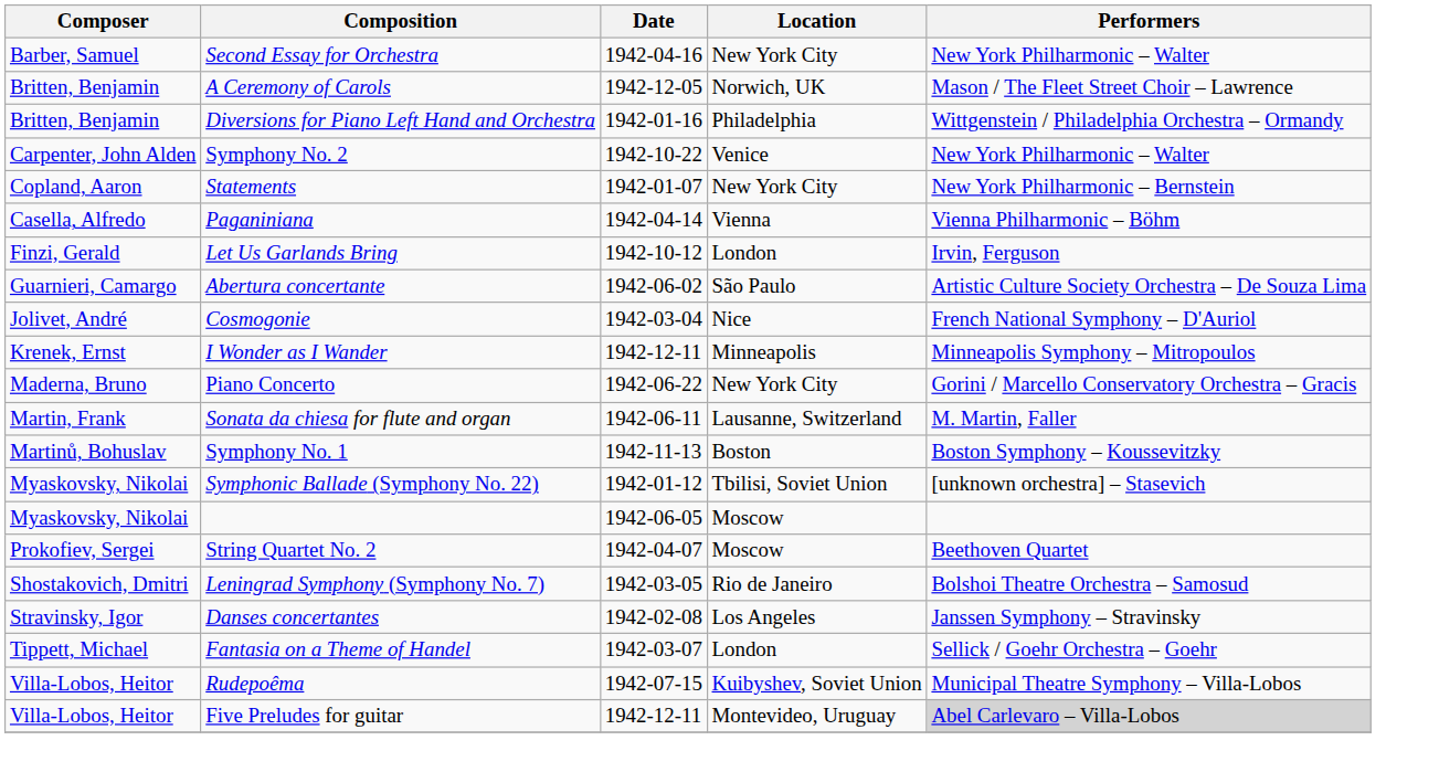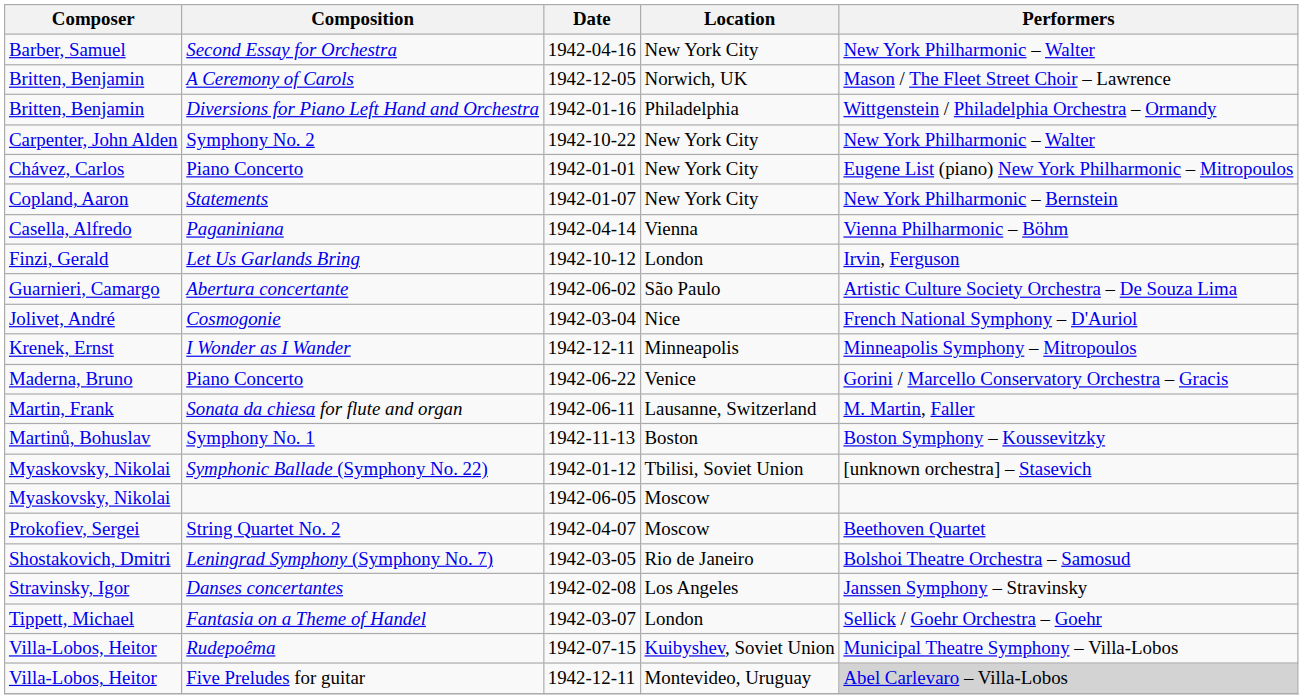 <table class="wikitable sortable">
 <tr>
 <th>Composer</th>
 <th>Composition</th>
 <th>Date</th>
 <th>Location</th>
 <th>Performers</th>
 </tr>
 <tr>
 <td><a href='#'>Barber, Samuel</a></td>
 <td><em><a href='#'>Second Essay for Orchestra</a></em></td>
 <td>1942-04-16</td>
 <td>New York City</td>
 <td><a href='#'>New York Philharmonic</a> – <a href='#'>Walter</a></td>
 </tr>
 <tr>
 <td><a href='#'>Britten, Benjamin</a></td>
 <td><em><a href='#'>A Ceremony of Carols</a></em></td>
 <td>1942-12-05</td>
 <td>Norwich, UK</td>
 <td><a href='#'>Mason</a> / <a href='#'>The Fleet Street Choir</a> – Lawrence</td>
 </tr>
 <tr>
 <td><a href='#'>Britten, Benjamin</a></td>
 <td><em><a href='#'>Diversions for Piano Left Hand and Orchestra</a></em></td>
 <td>1942-01-16</td>
 <td>Philadelphia</td>
 <td><a href='#'>Wittgenstein</a> / <a href='#'>Philadelphia Orchestra</a> – <a href='#'>Ormandy</a></td>
 </tr>
 <tr>
 <td><a href='#'>Carpenter, John Alden</a></td>
 <td><a href='#'>Symphony No. 2</a></td>
 <td>1942-10-22</td>
-<td>Venice</td>
+<td>New York City</td>
 <td><a href='#'>New York Philharmonic</a> – <a href='#'>Walter</a></td>
+</tr>
+<tr>
+<td><a href='#'>Chávez, Carlos</a></td>
+<td><a href='#'>Piano Concerto</a></td>
+<td>1942-01-01</td>
+<td>New York City</td>
+<td><a href='#'>Eugene List</a> (piano) <a href='#'>New York Philharmonic</a> – <a href='#'>Mitropoulos</a></td>
 </tr>
 <tr>
 <td><a href='#'>Copland, Aaron</a></td>
 <td><em><a href='#'>Statements</a></em></td>
 <td>1942-01-07</td>
 <td>New York City</td>
 <td><a href='#'>New York Philharmonic</a> – <a href='#'>Bernstein</a></td>
 </tr>
 <tr>
 <td><a href='#'>Casella, Alfredo</a></td>
 <td><em><a href='#'>Paganiniana</a></em></td>
 <td>1942-04-14</td>
 <td>Vienna</td>
 <td><a href='#'>Vienna Philharmonic</a> – <a href='#'>Böhm</a></td>
 </tr>
 <tr>
 <td><a href='#'>Finzi, Gerald</a></td>
 <td><em><a href='#'>Let Us Garlands Bring</a></em></td>
 <td>1942-10-12</td>
 <td>London</td>
 <td><a href='#'>Irvin</a>, <a href='#'>Ferguson</a></td>
 </tr>
 <tr>
 <td><a href='#'>Guarnieri, Camargo</a></td>
 <td><em><a href='#'>Abertura concertante</a></em></td>
 <td>1942-06-02</td>
 <td>São Paulo</td>
 <td><a href='#'>Artistic Culture Society Orchestra</a> – <a href='#'>De Souza Lima</a></td>
 </tr>
 <tr>
 <td><a href='#'>Jolivet, André</a></td>
 <td><em><a href='#'>Cosmogonie</a></em></td>
 <td>1942-03-04</td>
 <td>Nice</td>
 <td><a href='#'>French National Symphony</a> – <a href='#'>D'Auriol</a></td>
 </tr>
 <tr>
 <td><a href='#'>Krenek, Ernst</a></td>
 <td><em><a href='#'>I Wonder as I Wander</a></em></td>
 <td>1942-12-11</td>
 <td>Minneapolis</td>
 <td><a href='#'>Minneapolis Symphony</a> – <a href='#'>Mitropoulos</a></td>
 </tr>
 <tr>
 <td><a href='#'>Maderna, Bruno</a></td>
 <td><a href='#'>Piano Concerto</a></td>
 <td>1942-06-22</td>
-<td>New York City</td>
+<td>Venice</td>
 <td><a href='#'>Gorini</a> / <a href='#'>Marcello Conservatory Orchestra</a> – <a href='#'>Gracis</a></td>
 </tr>
 <tr>
 <td><a href='#'>Martin, Frank</a></td>
 <td><em><a href='#'>Sonata da chiesa</a> for flute and organ</em></td>
 <td>1942-06-11</td>
 <td>Lausanne, Switzerland</td>
 <td><a href='#'>M. Martin</a>, <a href='#'>Faller</a></td>
 </tr>
 <tr>
 <td><a href='#'>Martinů, Bohuslav</a></td>
 <td><a href='#'>Symphony No. 1</a></td>
 <td>1942-11-13</td>
 <td>Boston</td>
 <td><a href='#'>Boston Symphony</a> – <a href='#'>Koussevitzky</a></td>
 </tr>
 <tr>
 <td><a href='#'>Myaskovsky, Nikolai</a></td>
 <td><a href='#'><em>Symphonic Ballade</em> (Symphony No. 22)</a></td>
 <td>1942-01-12</td>
 <td>Tbilisi, Soviet Union</td>
 <td>[unknown orchestra] – <a href='#'>Stasevich</a></td>
 </tr>
 <tr>
 <td><a href='#'>Myaskovsky, Nikolai</a></td>
 <td></td>
 <td>1942-06-05</td>
 <td>Moscow</td>
 <td></td>
 </tr>
 <tr>
 <td><a href='#'>Prokofiev, Sergei</a></td>
 <td><a href='#'>String Quartet No. 2</a></td>
 <td>1942-04-07</td>
 <td>Moscow</td>
 <td><a href='#'>Beethoven Quartet</a></td>
 </tr>
 <tr>
 <td><a href='#'>Shostakovich, Dmitri</a></td>
 <td><a href='#'><em>Leningrad Symphony</em> (Symphony No. 7)</a></td>
 <td>1942-03-05</td>
 <td>Rio de Janeiro</td>
 <td><a href='#'>Bolshoi Theatre Orchestra</a> – <a href='#'>Samosud</a></td>
 </tr>
 <tr>
 <td><a href='#'>Stravinsky, Igor</a></td>
 <td><em><a href='#'>Danses concertantes</a></em></td>
 <td>1942-02-08</td>
 <td>Los Angeles</td>
 <td><a href='#'>Janssen Symphony</a> – Stravinsky</td>
 </tr>
 <tr>
 <td><a href='#'>Tippett, Michael</a></td>
 <td><em><a href='#'>Fantasia on a Theme of Handel</a></em></td>
 <td>1942-03-07</td>
 <td>London</td>
 <td><a href='#'>Sellick</a> / <a href='#'>Goehr Orchestra</a> – <a href='#'>Goehr</a></td>
 </tr>
 <tr>
 <td><a href='#'>Villa-Lobos, Heitor</a></td>
 <td><em><a href='#'>Rudepoêma</a></em></td>
 <td>1942-07-15</td>
 <td><a href='#'>Kuibyshev</a>, Soviet Union</td>
 <td><a href='#'>Municipal Theatre Symphony</a> – Villa-Lobos</td>
 </tr>
 <tr>
 <td><a href='#'>Villa-Lobos, Heitor</a></td>
 <td><a href='#'>Five Preludes</a> for guitar</td>
 <td>1942-12-11</td>
 <td>Montevideo, Uruguay</td>
 <td style="background: lightgrey;"><a href='#'>Abel Carlevaro</a> – Villa-Lobos</td>
 </tr>
 <tr>
 </tr>
 </table>
